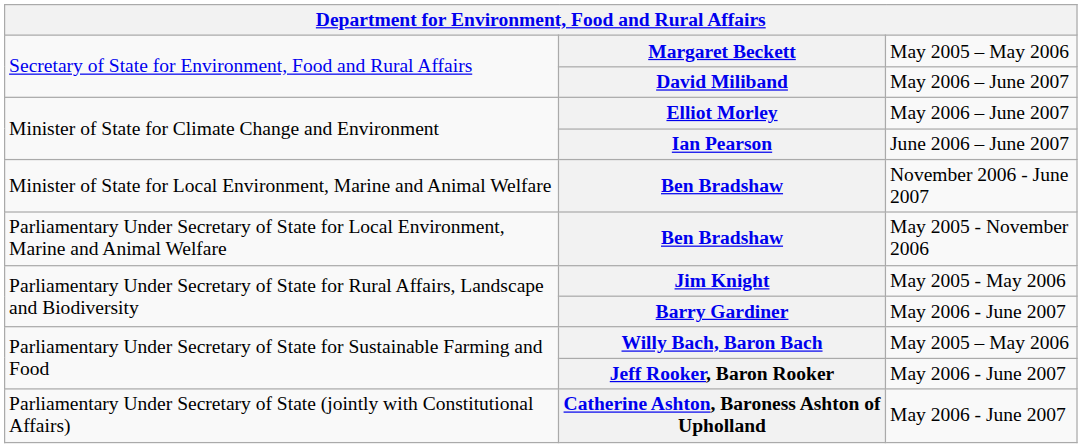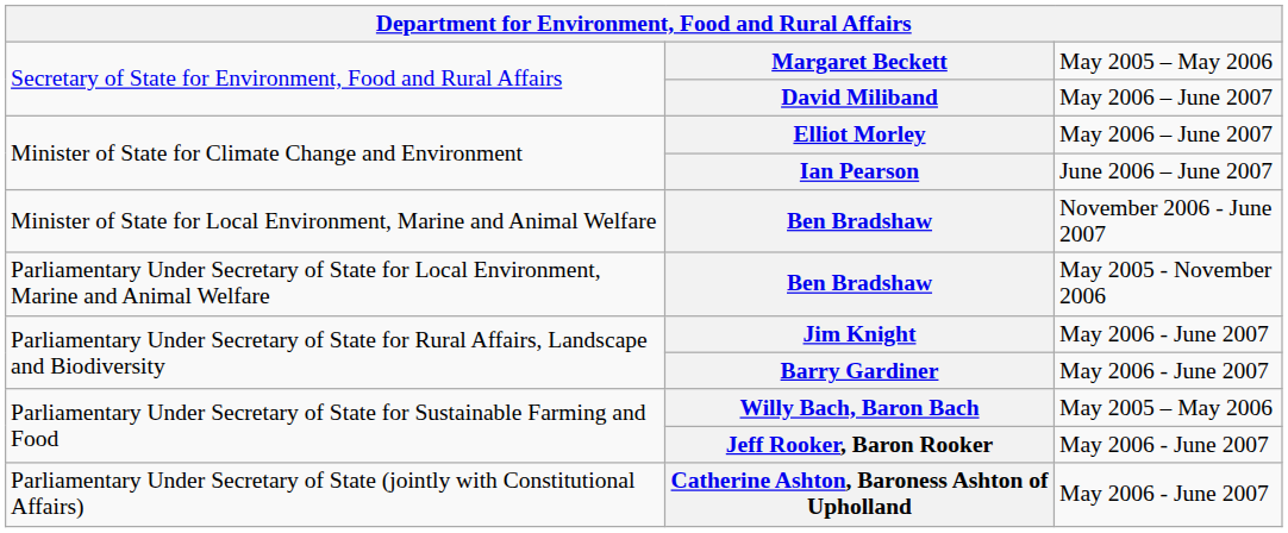 <table class="wikitable plainrowheaders" width=100% style="max-width:55em;">
 <tr>
 <th colspan=4><a href='#'>Department for Environment, Food and Rural Affairs</a></th>
 </tr>
 <tr>
 <td rowspan="2"><a href='#'>Secretary of State for Environment, Food and Rural Affairs</a></td>
 <th scope="row" style="font-weight:bold;"><a href='#'>Margaret Beckett</a></th>
 <td>May 2005 – May 2006</td>
 </tr>
 <tr>
 <th scope="row" style="font-weight:bold;"><a href='#'>David Miliband</a></th>
 <td>May 2006 – June 2007</td>
 </tr>
 <tr>
 <td rowspan="2">Minister of State for Climate Change and Environment</td>
 <th scope="row"><a href='#'>Elliot Morley</a></th>
 <td>May 2006 – June 2007</td>
 </tr>
 <tr>
 <th scope="row"><a href='#'>Ian Pearson</a></th>
 <td>June 2006 – June 2007</td>
 </tr>
 <tr>
 <td>Minister of State for Local Environment, Marine and Animal Welfare</td>
 <th scope="row"><a href='#'>Ben Bradshaw</a></th>
 <td>November 2006 - June 2007</td>
 </tr>
 <tr>
 <td>Parliamentary Under Secretary of State for Local Environment, Marine and Animal Welfare</td>
 <th scope="row"><a href='#'>Ben Bradshaw</a></th>
 <td>May 2005 - November 2006</td>
 </tr>
 <tr>
 <td rowspan="2">Parliamentary Under Secretary of State for Rural Affairs, Landscape and Biodiversity</td>
 <th scope="row"><a href='#'>Jim Knight</a></th>
-<td>May 2005 - May 2006</td>
+<td>May 2006 - June 2007</td>
 </tr>
 <tr>
 <th scope="row"><a href='#'>Barry Gardiner</a></th>
 <td>May 2006 - June 2007</td>
 </tr>
 <tr>
 <td rowspan="2">Parliamentary Under Secretary of State for Sustainable Farming and Food</td>
 <th scope="row"><a href='#'>Willy Bach, Baron Bach</a></th>
 <td>May 2005 – May 2006</td>
 </tr>
 <tr>
 <th scope="row"><a href='#'>Jeff Rooker</a>, Baron Rooker</th>
 <td>May 2006 - June 2007</td>
 </tr>
 <tr>
 <td>Parliamentary Under Secretary of State (jointly with Constitutional Affairs)</td>
 <th scope="row"><a href='#'>Catherine Ashton</a>, Baroness Ashton of Upholland</th>
 <td>May 2006 - June 2007</td>
 </tr>
 </table>
